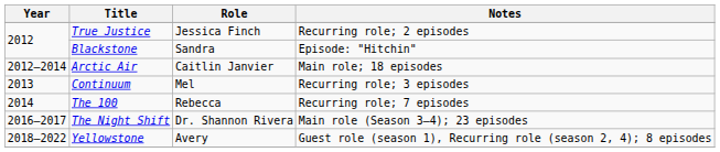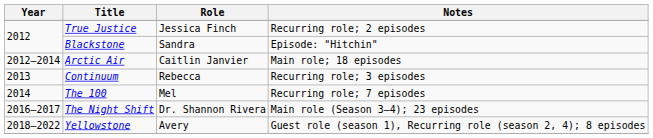 <table class="wikitable sortable">
 <tr>
 <th>Year</th>
 <th>Title</th>
 <th>Role</th>
 <th class="unsortable">Notes</th>
 </tr>
 <tr>
 </tr>
 <tr>
 <td rowspan=2>2012</td>
 <td><em><a href='#'>True Justice</a></em></td>
 <td>Jessica Finch</td>
 <td>Recurring role; 2 episodes</td>
 </tr>
 <tr>
 <td><em><a href='#'>Blackstone</a></em></td>
 <td>Sandra</td>
 <td>Episode: "Hitchin"</td>
 </tr>
 <tr>
 <td>2012–2014</td>
 <td><em><a href='#'>Arctic Air</a></em></td>
 <td>Caitlin Janvier</td>
 <td>Main role; 18 episodes</td>
 </tr>
 <tr>
 <td>2013</td>
 <td><em><a href='#'>Continuum</a></em></td>
-<td>Mel</td>
+<td>Rebecca</td>
 <td>Recurring role; 3 episodes</td>
 </tr>
 <tr>
 <td>2014</td>
 <td data-sort-value="100, The"><em><a href='#'>The 100</a></em></td>
-<td>Rebecca</td>
+<td>Mel</td>
 <td>Recurring role; 7 episodes</td>
 </tr>
 <tr>
 <td>2016–2017</td>
 <td data-sort-value="Night Shift, The"><em><a href='#'>The Night Shift</a></em></td>
 <td>Dr. Shannon Rivera</td>
 <td>Main role (Season 3–4); 23 episodes</td>
 </tr>
 <tr>
 <td>2018–2022</td>
 <td><em><a href='#'>Yellowstone</a></em></td>
 <td>Avery</td>
 <td>Guest role (season 1), Recurring role (season 2, 4); 8 episodes</td>
 </tr>
 <tr>
 </tr>
 </table>
